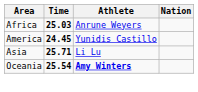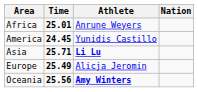 <table class="wikitable">
 <tr>
 <th>Area</th>
 <th>Time</th>
 <th>Athlete</th>
 <th>Nation</th>
 </tr>
 <tr>
 <td>Africa</td>
-<td><strong>25.03</strong></td>
+<td><strong>25.01</strong></td>
 <td><a href='#'>Anrune Weyers</a></td>
 <td></td>
 </tr>
 <tr>
 <td>America</td>
 <td><strong>24.45</strong> </td>
 <td><a href='#'>Yunidis Castillo</a></td>
 <td></td>
 </tr>
 <tr>
 <td>Asia</td>
 <td><strong>25.71</strong></td>
-<td><a href='#'>Li Lu</a></td>
+<td><strong><a href='#'>Li Lu</a></strong></td>
+<td></td>
+</tr>
+<tr>
+<td>Europe</td>
+<td><strong>25.49</strong></td>
+<td><a href='#'>Alicja Jeromin</a></td>
 <td></td>
 </tr>
 <tr>
 <td>Oceania</td>
-<td><strong>25.54</strong></td>
+<td><strong>25.56</strong></td>
 <td><strong><a href='#'>Amy Winters</a></strong></td>
 <td></td>
 </tr>
 </table>
